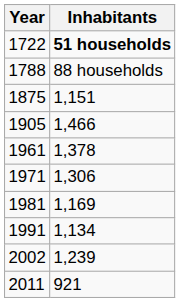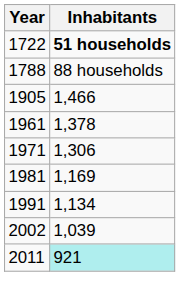 <table class="wikitable">
 <tr>
 <th>Year</th>
 <th>Inhabitants</th>
 </tr>
 <tr>
 <td>1722</td>
 <td><strong>51 households</strong></td>
 </tr>
 <tr>
 <td>1788</td>
 <td>88 households</td>
-</tr>
-<tr>
-<td>1875</td>
-<td>1,151</td>
 </tr>
 <tr>
 <td>1905</td>
 <td>1,466</td>
 </tr>
 <tr>
 <td>1961</td>
 <td>1,378</td>
 </tr>
 <tr>
 <td>1971</td>
 <td>1,306</td>
 </tr>
 <tr>
 <td>1981</td>
 <td>1,169</td>
 </tr>
 <tr>
 <td>1991</td>
 <td>1,134</td>
 </tr>
 <tr>
 <td>2002</td>
-<td>1,239</td>
+<td>1,039</td>
 </tr>
 <tr>
 <td>2011</td>
-<td>921</td>
+<td style="background: paleturquoise;">921</td>
 </tr>
 </table>
